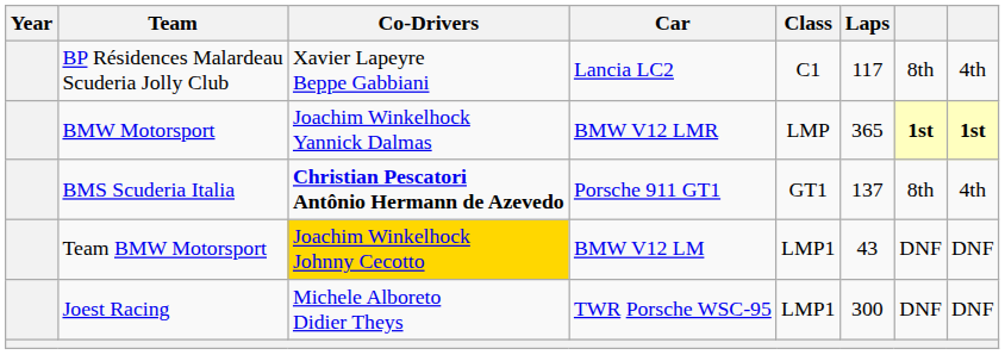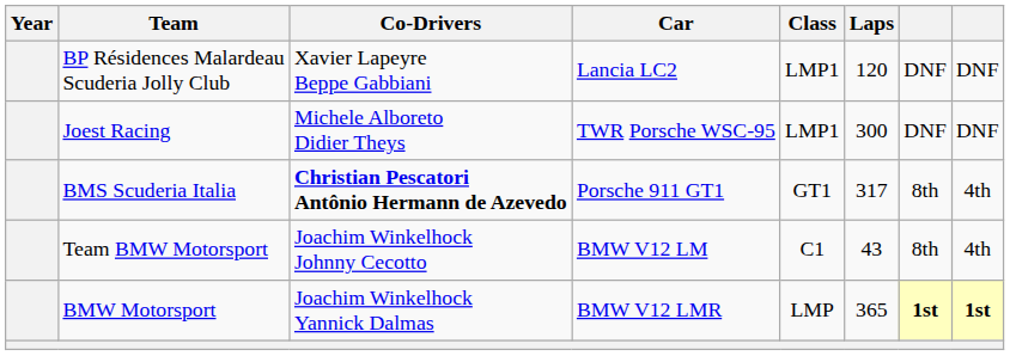 <table class="wikitable" style="text-align:center; font-size:90%">
 <tr>
 <th>Year</th>
 <th>Team</th>
 <th>Co-Drivers</th>
 <th>Car</th>
 <th>Class</th>
 <th>Laps</th>
 <th></th>
 <th></th>
 </tr>
 <tr>
 <th></th>
 <td align="left" nowrap> <a href='#'>BP</a> Résidences Malardeau<br> Scuderia Jolly Club</td>
 <td align="left"> Xavier Lapeyre<br> <a href='#'>Beppe Gabbiani</a></td>
 <td align="left"><a href='#'>Lancia LC2</a></td>
+<td>LMP1</td>
+<td>120</td>
+<td>DNF</td>
+<td>DNF</td>
+</tr>
+<tr>
+<th></th>
+<td align="left"> <a href='#'>Joest Racing</a></td>
+<td align="left"> <a href='#'>Michele Alboreto</a><br> <a href='#'>Didier Theys</a></td>
+<td align="left" nowrap><a href='#'>TWR</a> <a href='#'>Porsche WSC-95</a></td>
+<td>LMP1</td>
+<td>300</td>
+<td>DNF</td>
+<td>DNF</td>
+</tr>
+<tr>
+<th></th>
+<td align="left"> <a href='#'>BMS Scuderia Italia</a></td>
+<td align="left" nowrap><strong> <a href='#'>Christian Pescatori</a><br> Antônio Hermann de Azevedo</strong></td>
+<td align="left"><a href='#'>Porsche 911 GT1</a></td>
+<td>GT1</td>
+<td>317</td>
+<td>8th</td>
+<td>4th</td>
+</tr>
+<tr>
+<th></th>
+<td align="left"> Team <a href='#'>BMW Motorsport</a></td>
+<td align="left"> <a href='#'>Joachim Winkelhock</a><br> <a href='#'>Johnny Cecotto</a></td>
+<td align="left"><a href='#'>BMW V12 LM</a></td>
 <td>C1</td>
-<td>117</td>
+<td>43</td>
 <td>8th</td>
 <td>4th</td>
 </tr>
 <tr>
 <th></th>
 <td align="left"> <a href='#'>BMW Motorsport</a></td>
 <td align="left"> <a href='#'>Joachim Winkelhock</a><br> <a href='#'>Yannick Dalmas</a></td>
 <td align="left"><a href='#'>BMW V12 LMR</a></td>
 <td>LMP</td>
 <td>365</td>
 <td style="background:#FFFFBF;"><strong>1st</strong></td>
 <td style="background:#FFFFBF;"><strong>1st</strong></td>
 </tr>
 <tr>
-<th></th>
-<td align="left"> <a href='#'>BMS Scuderia Italia</a></td>
-<td align="left" nowrap><strong> <a href='#'>Christian Pescatori</a><br> Antônio Hermann de Azevedo</strong></td>
-<td align="left"><a href='#'>Porsche 911 GT1</a></td>
-<td>GT1</td>
-<td>137</td>
-<td>8th</td>
-<td>4th</td>
-</tr>
-<tr>
-<th></th>
-<td align="left"> Team <a href='#'>BMW Motorsport</a></td>
-<td align="left" style="background: gold;"> <a href='#'>Joachim Winkelhock</a><br> <a href='#'>Johnny Cecotto</a></td>
-<td align="left"><a href='#'>BMW V12 LM</a></td>
-<td>LMP1</td>
-<td>43</td>
-<td>DNF</td>
-<td>DNF</td>
-</tr>
-<tr>
-<th></th>
-<td align="left"> <a href='#'>Joest Racing</a></td>
-<td align="left"> <a href='#'>Michele Alboreto</a><br> <a href='#'>Didier Theys</a></td>
-<td align="left" nowrap><a href='#'>TWR</a> <a href='#'>Porsche WSC-95</a></td>
-<td>LMP1</td>
-<td>300</td>
-<td>DNF</td>
-<td>DNF</td>
-</tr>
-<tr>
 <th colspan="8"></th>
 </tr>
 </table>
